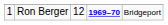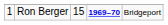 <table class="wikitable">
 <tr>
 </tr>
 <tr>
 <td>1</td>
 <td>Ron Berger</td>
-<td>12</td>
+<td>15</td>
 <td style="font-size:80%;"><strong><a href='#'>1969–70</a></strong></td>
 <td style="font-size:80%;">Bridgeport</td>
 </tr>
 </table>
